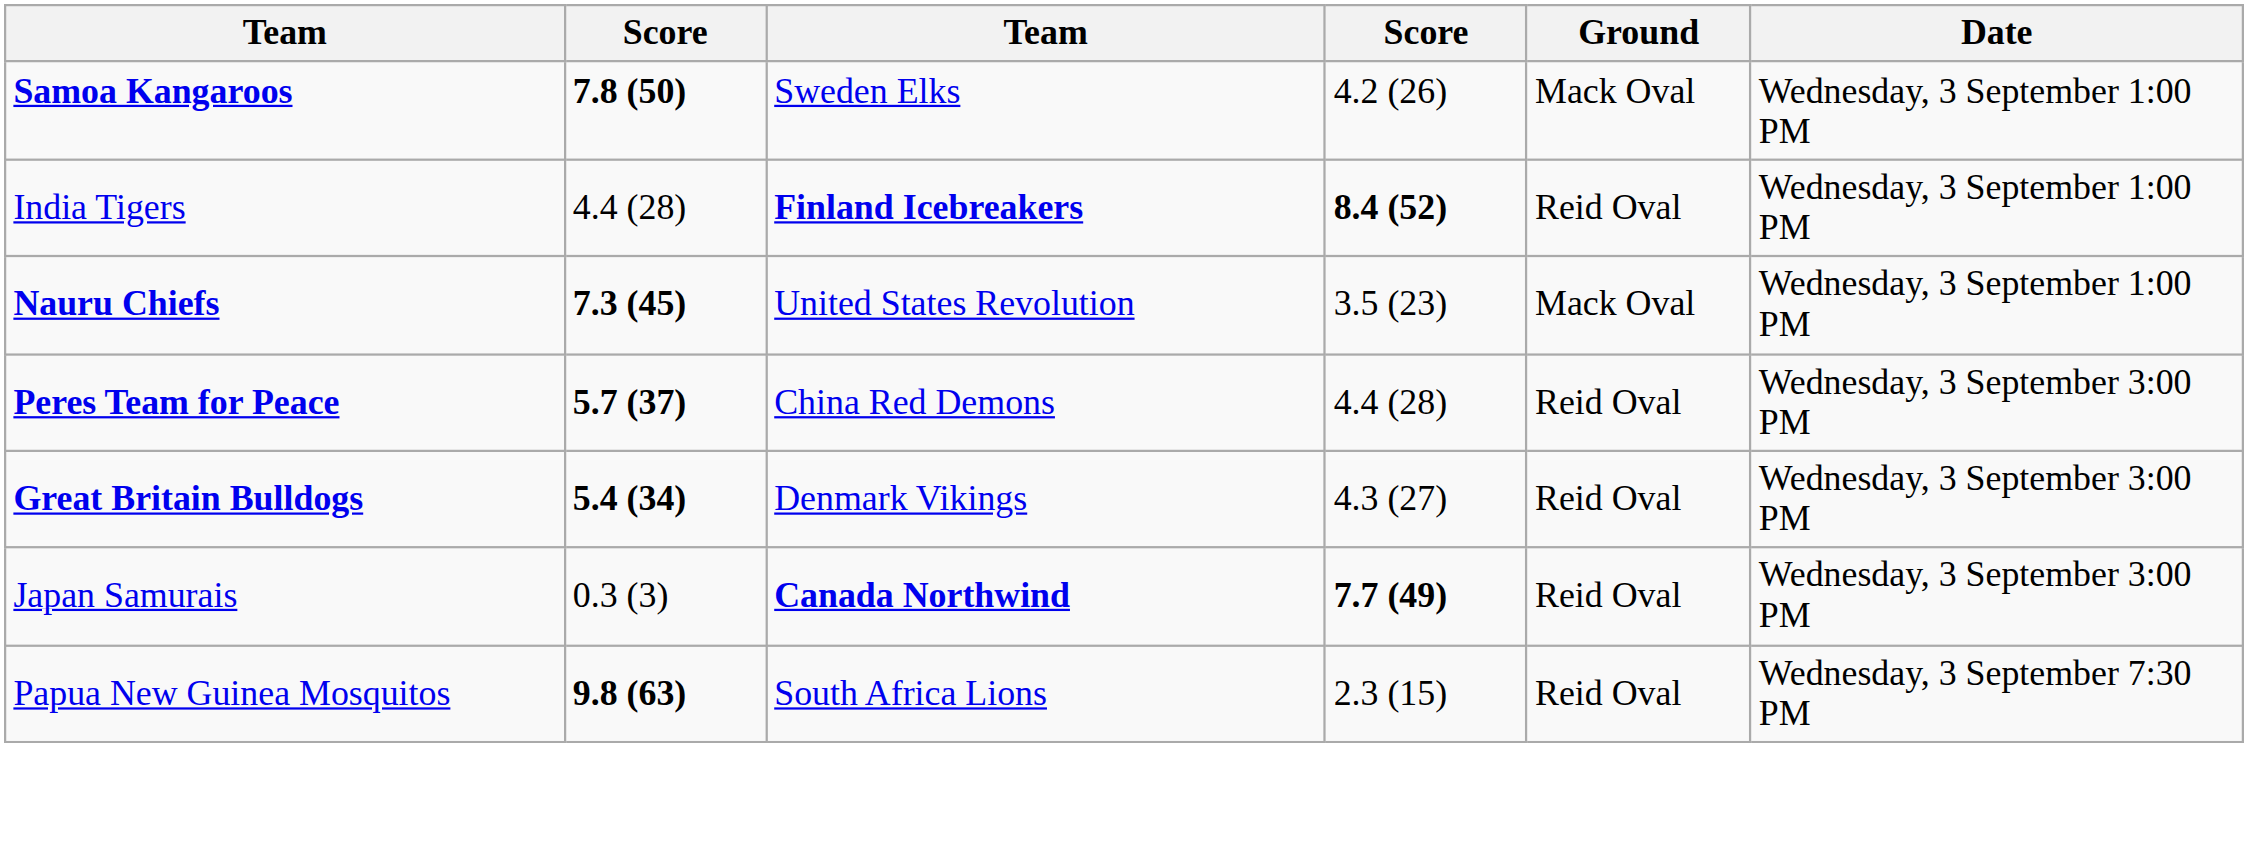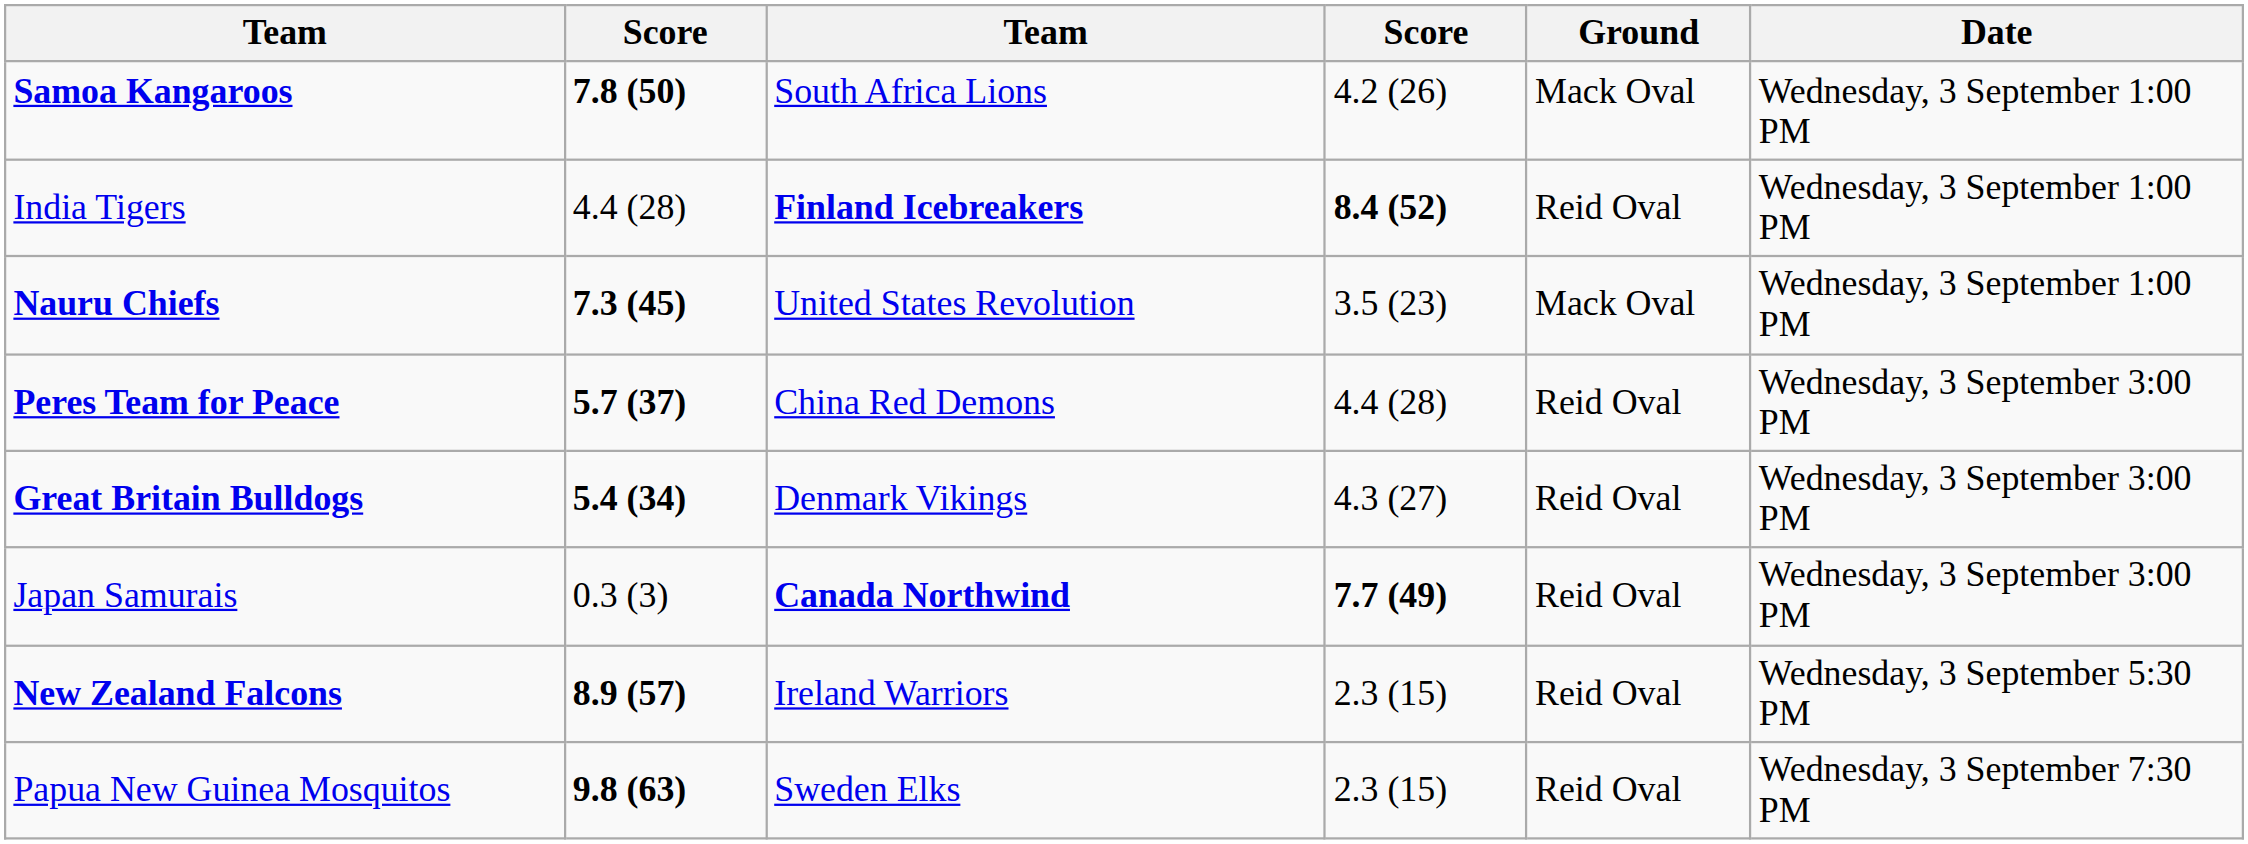 <table class="wikitable" width=1000>
 <tr>
 <th width=25%>Team</th>
 <th width=9%>Score</th>
 <th width=25%>Team</th>
 <th width=9%>Score</th>
 <th width=10%>Ground</th>
 <th width=22%>Date</th>
 </tr>
 <tr style="vertical-align: top;">
 <td> <strong><a href='#'>Samoa Kangaroos</a></strong></td>
 <td><strong>7.8 (50)</strong></td>
-<td> <a href='#'>Sweden Elks</a></td>
+<td> <a href='#'>South Africa Lions</a></td>
 <td>4.2 (26)</td>
 <td>Mack Oval</td>
 <td>Wednesday, 3 September 1:00 PM</td>
 </tr>
 <tr>
 <td> <a href='#'>India Tigers</a></td>
 <td>4.4 (28)</td>
 <td> <strong><a href='#'>Finland Icebreakers</a></strong></td>
 <td><strong>8.4 (52)</strong></td>
 <td>Reid Oval</td>
 <td>Wednesday, 3 September 1:00 PM</td>
 </tr>
 <tr>
 <td> <strong><a href='#'>Nauru Chiefs</a></strong></td>
 <td><strong>7.3 (45)</strong></td>
 <td> <a href='#'>United States Revolution</a></td>
 <td>3.5 (23)</td>
 <td>Mack Oval</td>
 <td>Wednesday, 3 September 1:00 PM</td>
 </tr>
 <tr>
 <td> <strong><a href='#'>Peres Team for Peace</a></strong></td>
 <td><strong>5.7 (37)</strong></td>
 <td> <a href='#'>China Red Demons</a></td>
 <td>4.4 (28)</td>
 <td>Reid Oval</td>
 <td>Wednesday, 3 September 3:00 PM</td>
 </tr>
 <tr>
 <td> <strong><a href='#'>Great Britain Bulldogs</a></strong></td>
 <td><strong>5.4 (34)</strong></td>
 <td> <a href='#'>Denmark Vikings</a></td>
 <td>4.3 (27)</td>
 <td>Reid Oval</td>
 <td>Wednesday, 3 September 3:00 PM</td>
 </tr>
 <tr>
 <td> <a href='#'>Japan Samurais</a></td>
 <td>0.3 (3)</td>
 <td> <strong><a href='#'>Canada Northwind</a></strong></td>
 <td><strong>7.7 (49)</strong></td>
 <td>Reid Oval</td>
 <td>Wednesday, 3 September 3:00 PM</td>
 </tr>
 <tr>
+<td> <strong><a href='#'>New Zealand Falcons</a></strong></td>
+<td><strong>8.9 (57)</strong></td>
+<td> <a href='#'>Ireland Warriors</a></td>
+<td>2.3 (15)</td>
+<td>Reid Oval</td>
+<td>Wednesday, 3 September 5:30 PM</td>
+</tr>
+<tr>
 <td> <a href='#'>Papua New Guinea Mosquitos</a></td>
 <td><strong>9.8 (63)</strong></td>
-<td> <a href='#'>South Africa Lions</a></td>
+<td> <a href='#'>Sweden Elks</a></td>
 <td>2.3 (15)</td>
 <td>Reid Oval</td>
 <td>Wednesday, 3 September 7:30 PM</td>
 </tr>
 </table>
